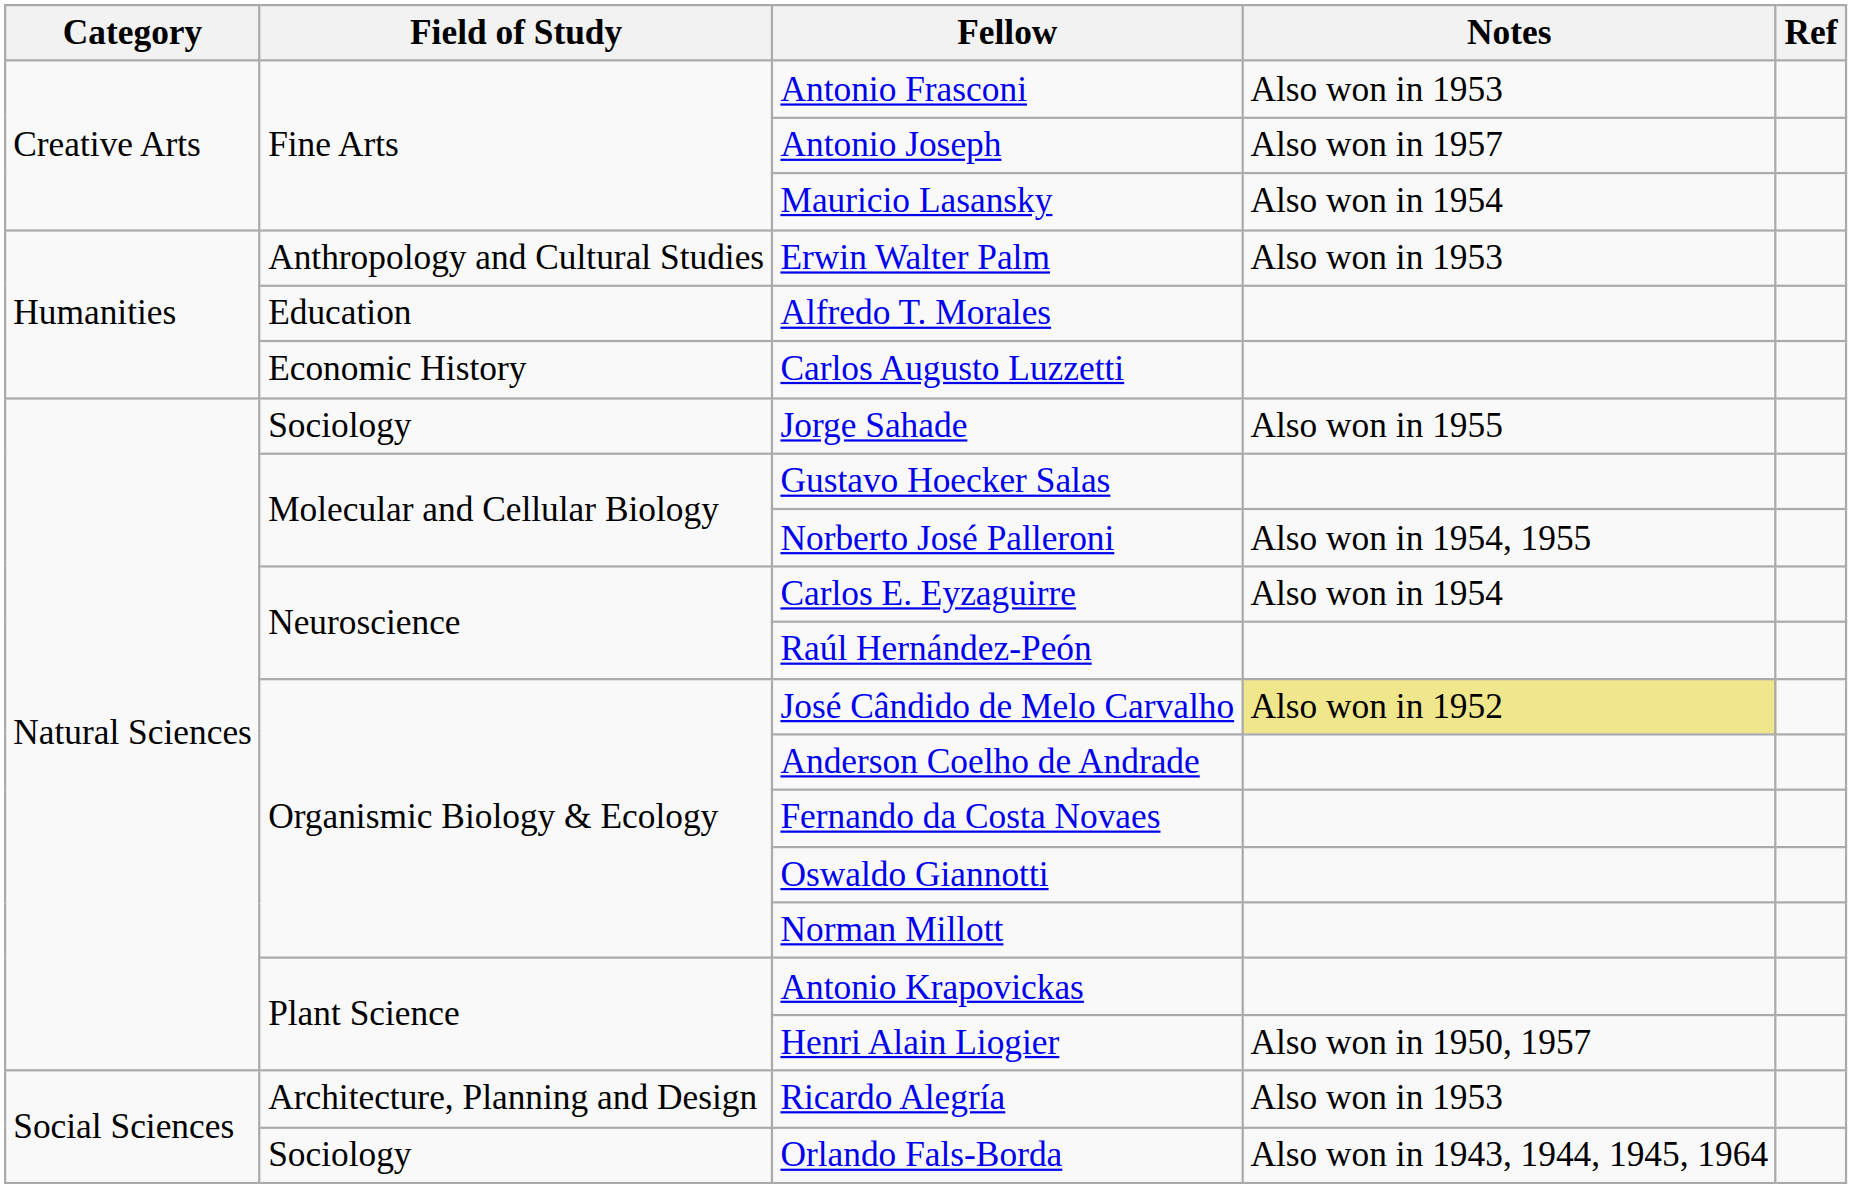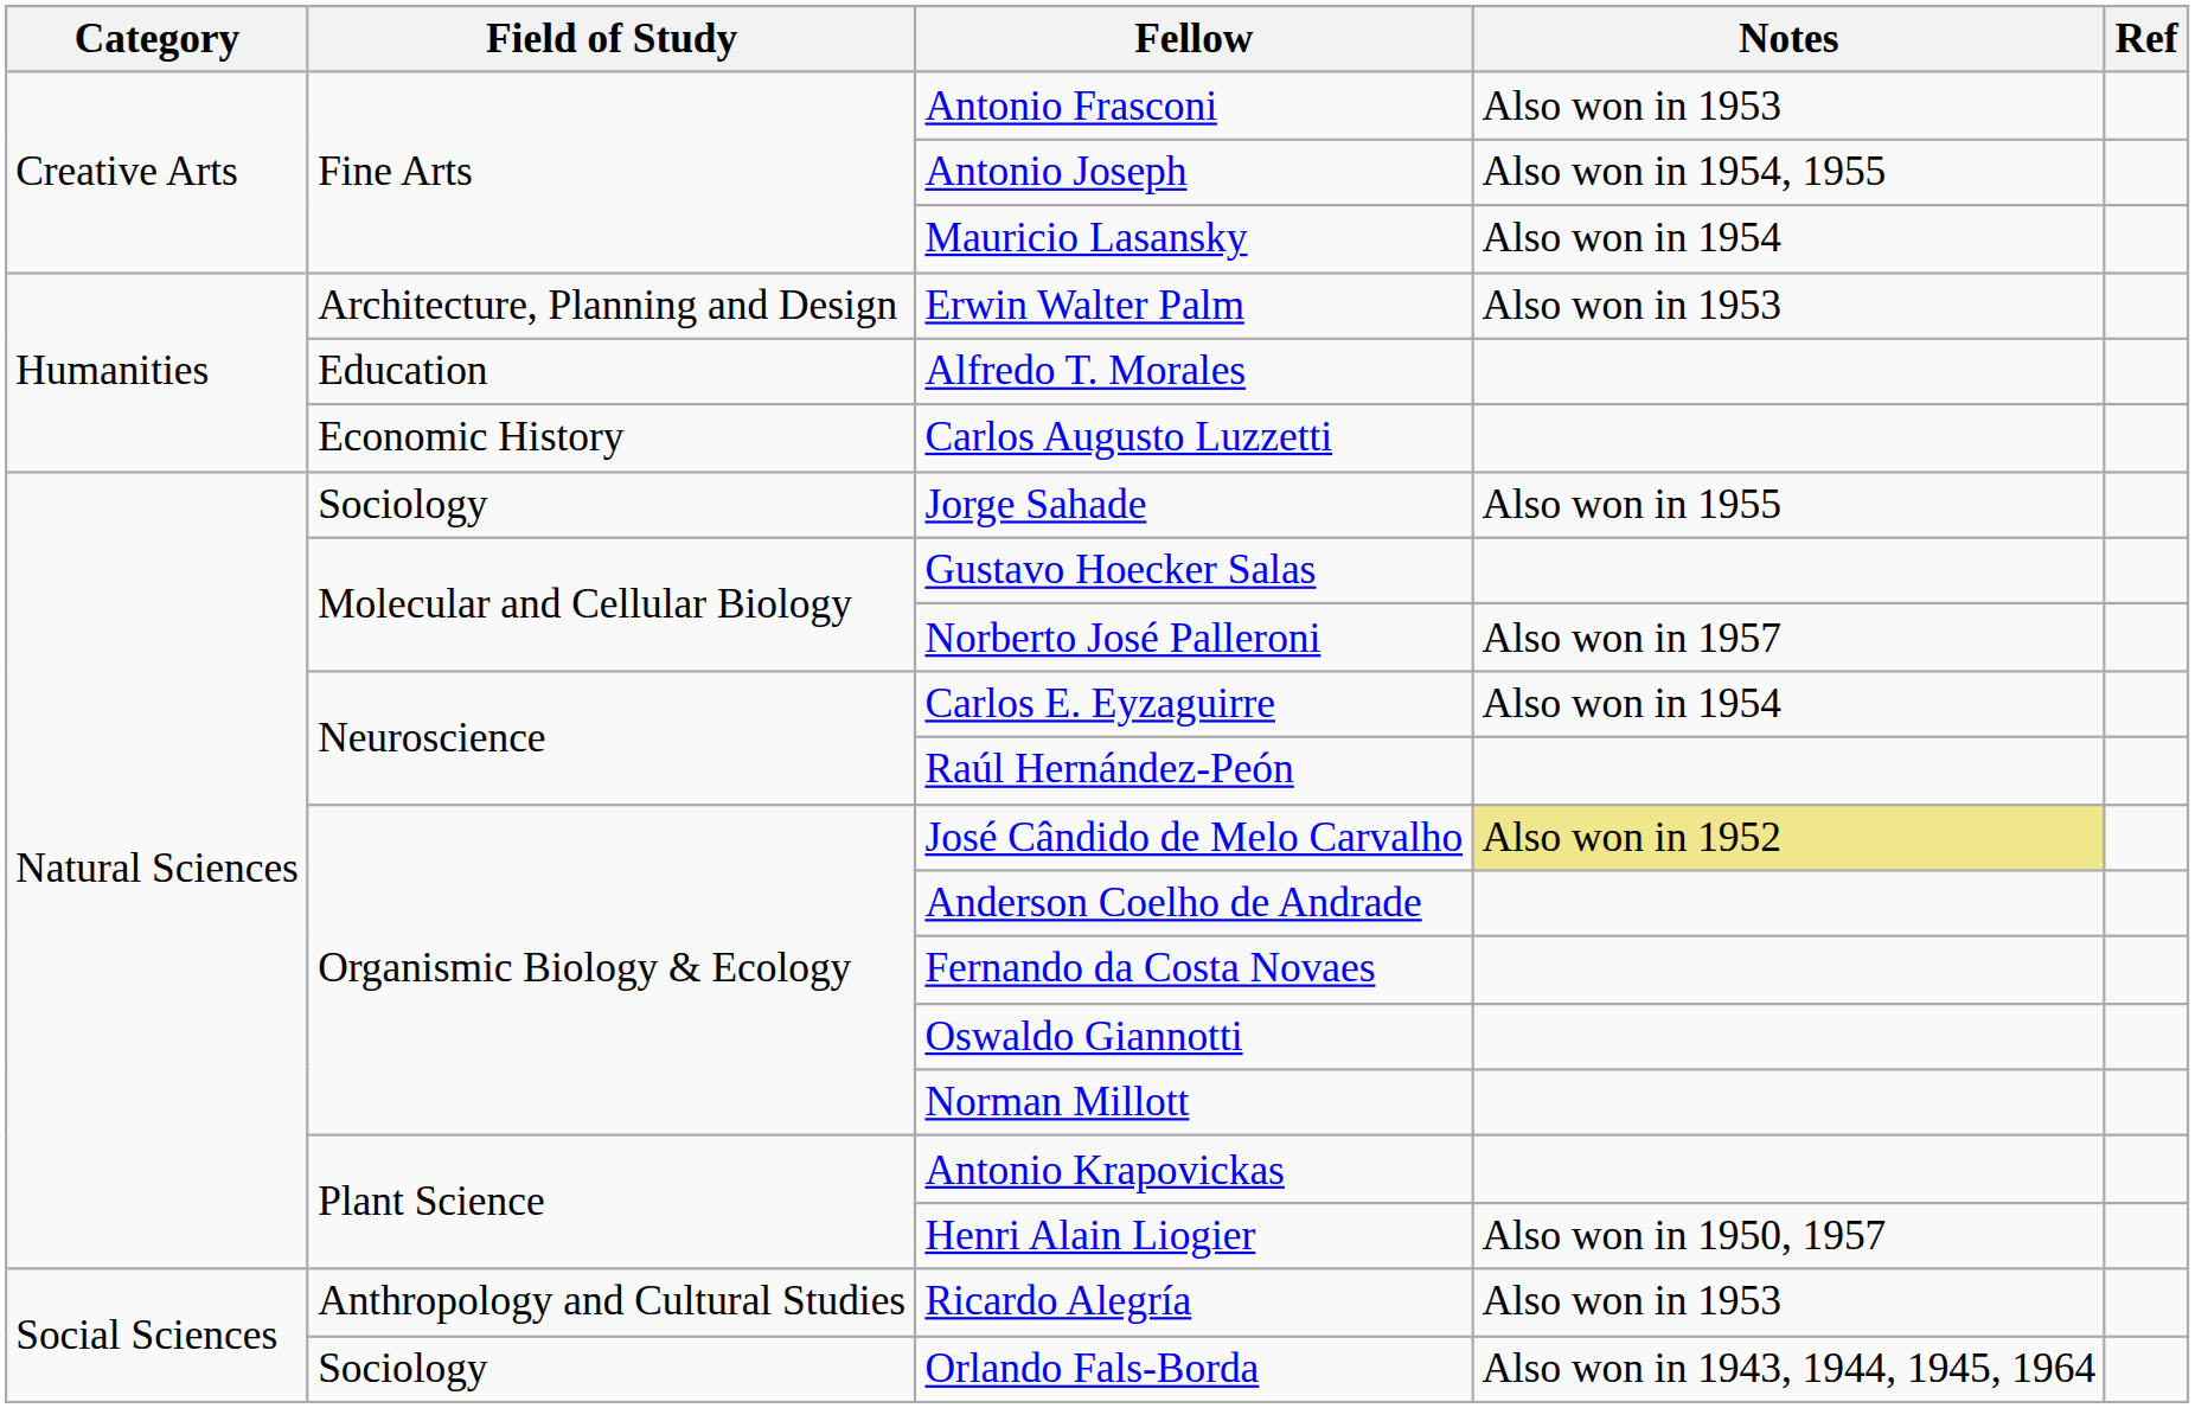 <table class="wikitable sortable">
 <tr>
 <th>Category</th>
 <th>Field of Study</th>
 <th>Fellow</th>
 <th>Notes</th>
 <th class="unsortable">Ref</th>
 </tr>
 <tr>
 <td rowspan="3">Creative Arts</td>
 <td rowspan="3">Fine Arts</td>
 <td><a href='#'>Antonio Frasconi</a></td>
 <td>Also won in 1953</td>
 <td></td>
 </tr>
 <tr>
 <td><a href='#'>Antonio Joseph</a></td>
-<td>Also won in 1957</td>
+<td>Also won in 1954, 1955</td>
 <td></td>
 </tr>
 <tr>
 <td><a href='#'>Mauricio Lasansky</a></td>
 <td>Also won in 1954</td>
 <td></td>
 </tr>
 <tr>
 <td rowspan="3">Humanities</td>
-<td>Anthropology and Cultural Studies</td>
+<td>Architecture, Planning and Design</td>
 <td><a href='#'>Erwin Walter Palm</a></td>
 <td>Also won in 1953</td>
 <td></td>
 </tr>
 <tr>
 <td>Education</td>
 <td><a href='#'>Alfredo T. Morales</a></td>
 <td></td>
 <td></td>
 </tr>
 <tr>
 <td>Economic History</td>
 <td><a href='#'>Carlos Augusto Luzzetti</a></td>
 <td></td>
 <td></td>
 </tr>
 <tr>
 <td rowspan="12">Natural Sciences</td>
 <td>Sociology</td>
 <td><a href='#'>Jorge Sahade</a></td>
 <td>Also won in 1955</td>
 <td></td>
 </tr>
 <tr>
 <td rowspan="2">Molecular and Cellular Biology</td>
 <td><a href='#'>Gustavo Hoecker Salas</a> </td>
 <td></td>
 <td></td>
 </tr>
 <tr>
 <td><a href='#'>Norberto José Palleroni</a></td>
-<td>Also won in 1954, 1955</td>
+<td>Also won in 1957</td>
 <td></td>
 </tr>
 <tr>
 <td rowspan="2">Neuroscience</td>
 <td><a href='#'>Carlos E. Eyzaguirre</a> </td>
 <td>Also won in 1954</td>
 <td></td>
 </tr>
 <tr>
 <td><a href='#'>Raúl Hernández-Peón</a></td>
 <td></td>
 <td></td>
 </tr>
 <tr>
 <td rowspan="5">Organismic Biology & Ecology</td>
 <td><a href='#'>José Cândido de Melo Carvalho</a></td>
 <td style="background: khaki;">Also won in 1952</td>
 <td></td>
 </tr>
 <tr>
 <td><a href='#'>Anderson Coelho de Andrade</a></td>
 <td></td>
 <td></td>
 </tr>
 <tr>
 <td><a href='#'>Fernando da Costa Novaes</a></td>
 <td></td>
 <td></td>
 </tr>
 <tr>
 <td><a href='#'>Oswaldo Giannotti</a></td>
 <td></td>
 <td></td>
 </tr>
 <tr>
 <td><a href='#'>Norman Millott</a></td>
 <td></td>
 <td></td>
 </tr>
 <tr>
 <td rowspan="2">Plant Science</td>
 <td><a href='#'>Antonio Krapovickas</a></td>
 <td></td>
 <td></td>
 </tr>
 <tr>
 <td><a href='#'>Henri Alain Liogier</a></td>
 <td>Also won in 1950, 1957</td>
 <td></td>
 </tr>
 <tr>
 <td rowspan="2">Social Sciences</td>
-<td>Architecture, Planning and Design</td>
+<td>Anthropology and Cultural Studies</td>
 <td><a href='#'>Ricardo Alegría</a></td>
 <td>Also won in 1953</td>
 <td></td>
 </tr>
 <tr>
 <td>Sociology</td>
 <td><a href='#'>Orlando Fals-Borda</a></td>
 <td>Also won in 1943, 1944, 1945, 1964</td>
 <td></td>
 </tr>
 </table>
